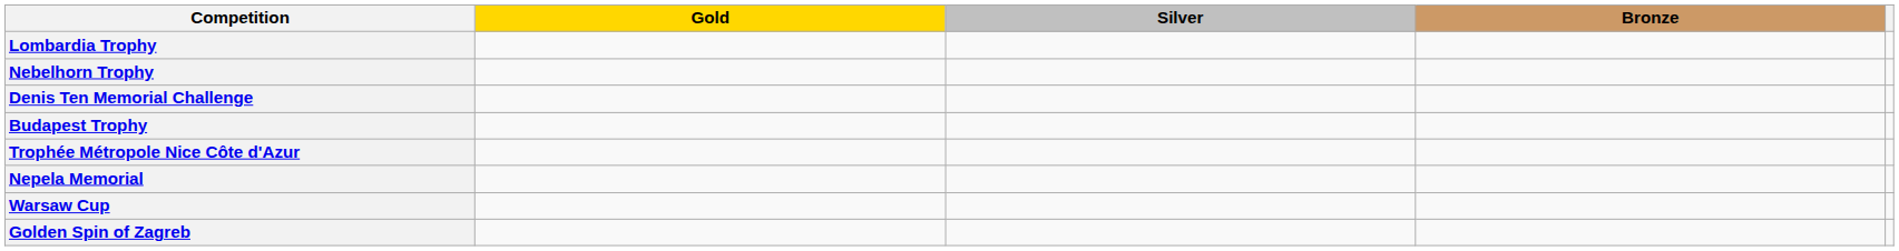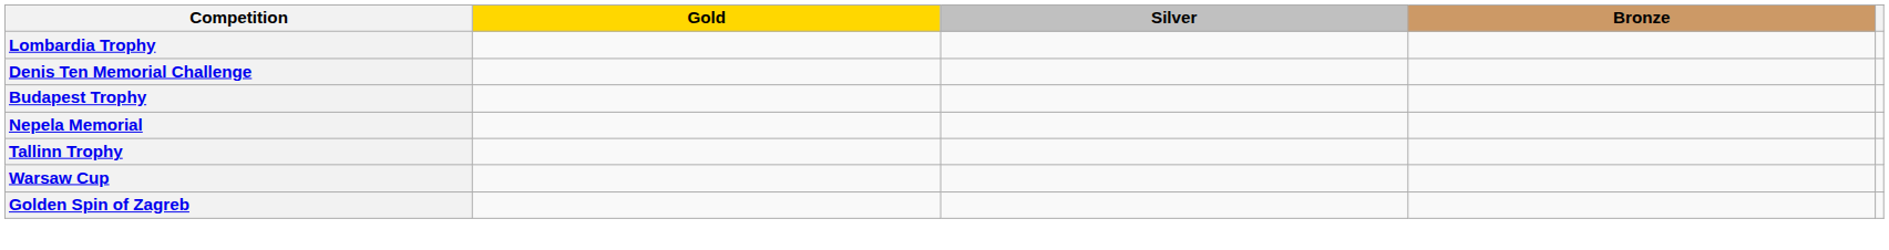 <table class="wikitable unsortable" style="text-align:left; width:90%">
 <tr>
 <th scope="col" style="text-align:center; width:25%">Competition</th>
 <td scope="col" style="text-align:center; width:25%; background:gold"><strong>Gold</strong></td>
 <td scope="col" style="text-align:center; width:25%; background:silver"><strong>Silver</strong></td>
 <td scope="col" style="text-align:center; width:25%; background:#c96"><strong>Bronze</strong></td>
 <th scope="col" style="text-align:center"></th>
 </tr>
 <tr>
 <th scope="row" style="text-align:left"> <a href='#'>Lombardia Trophy</a></th>
-<td></td>
-<td></td>
-<td></td>
-<td></td>
-</tr>
-<tr>
-<th scope="row" style="text-align:left"> <a href='#'>Nebelhorn Trophy</a></th>
 <td></td>
 <td></td>
 <td></td>
 <td></td>
 </tr>
 <tr>
 <th scope="row" style="text-align:left"> <a href='#'>Denis Ten Memorial Challenge</a></th>
 <td></td>
 <td></td>
 <td></td>
 <td></td>
 </tr>
 <tr>
 <th scope="row" style="text-align:left"> <a href='#'>Budapest Trophy</a></th>
 <td></td>
 <td></td>
 <td></td>
 <td></td>
 </tr>
 <tr>
-<th scope="row" style="text-align:left"> <a href='#'>Trophée Métropole Nice Côte d'Azur</a></th>
+<th scope="row" style="text-align:left"> <a href='#'>Nepela Memorial</a></th>
 <td></td>
 <td></td>
 <td></td>
 <td></td>
 </tr>
 <tr>
-<th scope="row" style="text-align:left"> <a href='#'>Nepela Memorial</a></th>
+<th scope="row" style="text-align:left"> <a href='#'>Tallinn Trophy</a></th>
 <td></td>
 <td></td>
 <td></td>
 <td></td>
 </tr>
 <tr>
 <th scope="row" style="text-align:left"> <a href='#'>Warsaw Cup</a></th>
 <td></td>
 <td></td>
 <td></td>
 <td></td>
 </tr>
 <tr>
 <th scope="row" style="text-align:left"> <a href='#'>Golden Spin of Zagreb</a></th>
 <td></td>
 <td></td>
 <td></td>
 <td></td>
 </tr>
 </table>
